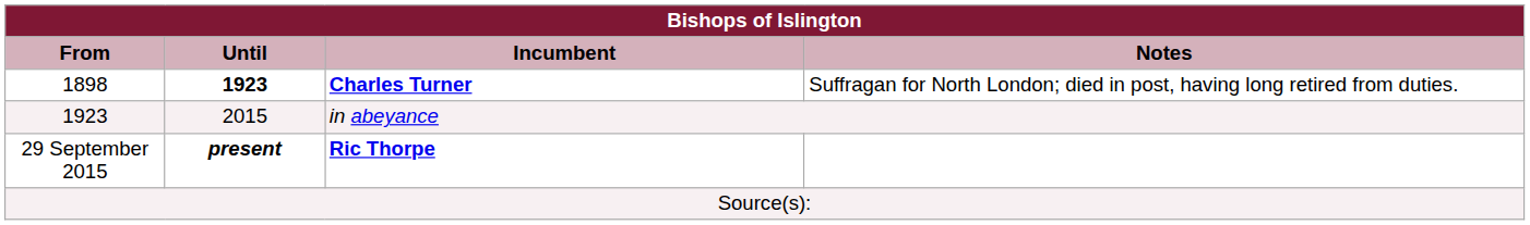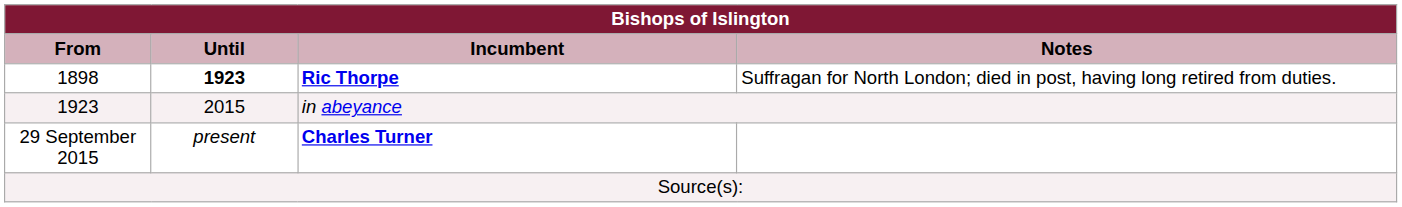 <table class="wikitable" style="width:95%;" border="1" cellpadding="2">
 <tr>
 <th colspan="4" style="background-color: #7F1734; color: white;">Bishops of Islington</th>
 </tr>
 <tr valign=top>
 <th style="background-color:#D4B1BB" width="10%">From</th>
 <th style="background-color:#D4B1BB" width="10%">Until</th>
 <th style="background-color:#D4B1BB" width="30%">Incumbent</th>
 <th style="background-color:#D4B1BB" width="45%">Notes</th>
 </tr>
 <tr valign=top bgcolor="white">
 <td align="center">1898</td>
 <td align="center"><strong>1923</strong></td>
-<td><strong><a href='#'>Charles Turner</a></strong> </td>
+<td><strong><a href='#'>Ric Thorpe</a></strong></td>
 <td>Suffragan for North London; died in post, having long retired from duties.</td>
 </tr>
 <tr valign=top bgcolor="#F7F0F2">
 <td align="center">1923</td>
 <td align="center">2015</td>
 <td colspan="2"><em>in <a href='#'>abeyance</a></em></td>
 </tr>
 <tr valign=top bgcolor="white">
 <td align="center">29 September 2015</td>
-<td align="center"><strong><em>present</em></strong></td>
-<td><strong><a href='#'>Ric Thorpe</a></strong></td>
+<td align="center"><em>present</em></td>
+<td><strong><a href='#'>Charles Turner</a></strong> </td>
 <td></td>
 </tr>
 <tr valign=top bgcolor="#F7F0F2">
 <td align="center" colspan="4">Source(s):</td>
 </tr>
 </table>
